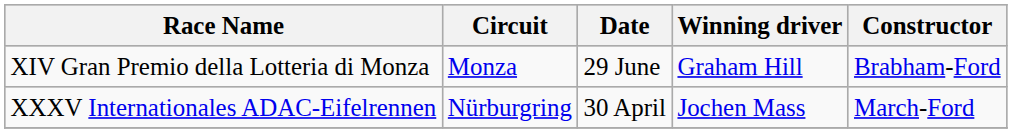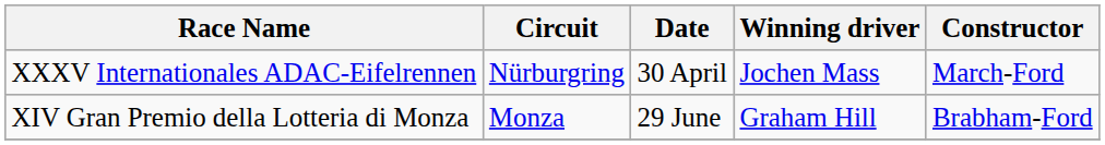 <table class="wikitable" style="font-size:95%">
 <tr>
 <th>Race Name</th>
 <th>Circuit</th>
 <th>Date</th>
 <th>Winning driver</th>
 <th>Constructor</th>
 </tr>
 <tr>
+<td> XXXV <a href='#'>Internationales ADAC-Eifelrennen</a></td>
+<td><a href='#'>Nürburgring</a></td>
+<td>30 April</td>
+<td> <a href='#'>Jochen Mass</a></td>
+<td> <a href='#'>March</a>-<a href='#'>Ford</a></td>
+</tr>
+<tr>
 <td> XIV Gran Premio della Lotteria di Monza</td>
 <td><a href='#'>Monza</a></td>
 <td>29 June</td>
 <td> <a href='#'>Graham Hill</a></td>
 <td> <a href='#'>Brabham</a>-<a href='#'>Ford</a></td>
 </tr>
 <tr>
-<td> XXXV <a href='#'>Internationales ADAC-Eifelrennen</a></td>
-<td><a href='#'>Nürburgring</a></td>
-<td>30 April</td>
-<td> <a href='#'>Jochen Mass</a></td>
-<td> <a href='#'>March</a>-<a href='#'>Ford</a></td>
-</tr>
-<tr>
 </tr>
 </table>
